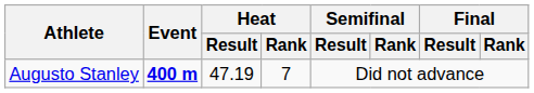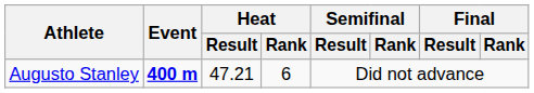 <table class="wikitable" style="font-size:90%">
 <tr>
 <th rowspan="2">Athlete</th>
 <th rowspan="2">Event</th>
 <th colspan="2">Heat</th>
 <th colspan="2">Semifinal</th>
 <th colspan="2">Final</th>
 </tr>
 <tr style="font-size:95%">
 <th>Result</th>
 <th>Rank</th>
 <th>Result</th>
 <th>Rank</th>
 <th>Result</th>
 <th>Rank</th>
 </tr>
 <tr align=center>
 <td align=left><a href='#'>Augusto Stanley</a></td>
 <td align=left><strong><a href='#'>400 m</a></strong></td>
-<td>47.19</td>
-<td>7</td>
+<td>47.21</td>
+<td>6</td>
 <td colspan=4>Did not advance</td>
 </tr>
 </table>
